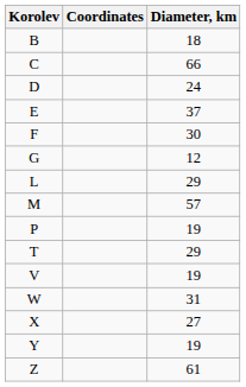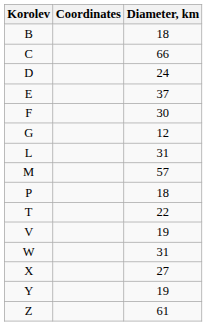 <table class="wikitable" style="text-align:center">
 <tr>
 <th>Korolev</th>
 <th class="unsortable">Coordinates</th>
 <th>Diameter, km</th>
 </tr>
 <tr>
 <td>B</td>
 <td></td>
 <td>18</td>
 </tr>
 <tr>
 <td>C</td>
 <td></td>
 <td>66</td>
 </tr>
 <tr>
 <td>D</td>
 <td></td>
 <td>24</td>
 </tr>
 <tr>
 <td>E</td>
 <td></td>
 <td>37</td>
 </tr>
 <tr>
 <td>F</td>
 <td></td>
 <td>30</td>
 </tr>
 <tr>
 <td>G</td>
 <td></td>
 <td>12</td>
 </tr>
 <tr>
 <td>L</td>
 <td></td>
-<td>29</td>
+<td>31</td>
 </tr>
 <tr>
 <td>M</td>
 <td></td>
 <td>57</td>
 </tr>
 <tr>
 <td>P</td>
 <td></td>
-<td>19</td>
+<td>18</td>
 </tr>
 <tr>
 <td>T</td>
 <td></td>
-<td>29</td>
+<td>22</td>
 </tr>
 <tr>
 <td>V</td>
 <td></td>
 <td>19</td>
 </tr>
 <tr>
 <td>W</td>
 <td></td>
 <td>31</td>
 </tr>
 <tr>
 <td>X</td>
 <td></td>
 <td>27</td>
 </tr>
 <tr>
 <td>Y</td>
 <td></td>
 <td>19</td>
 </tr>
 <tr>
 <td>Z</td>
 <td></td>
 <td>61</td>
 </tr>
 </table>
